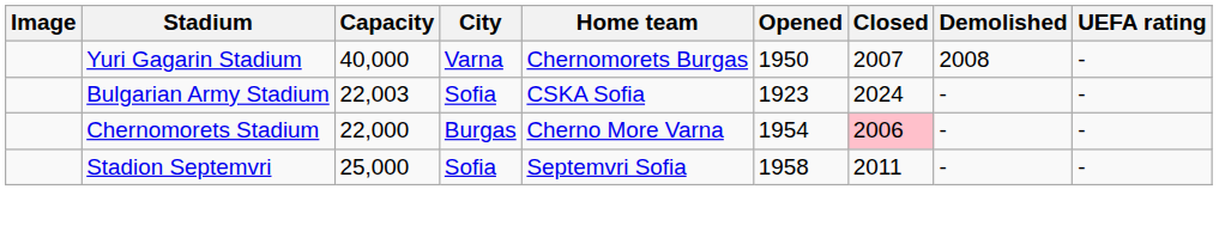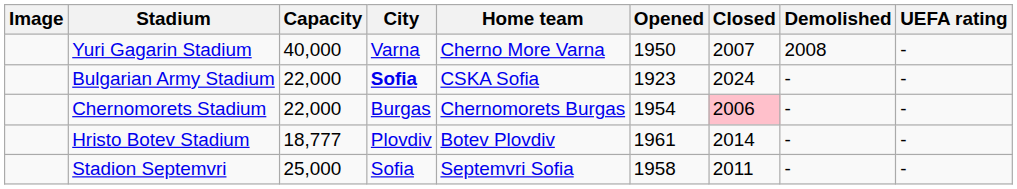 <table class="wikitable sortable">
 <tr>
 <th>Image</th>
 <th>Stadium</th>
 <th>Capacity</th>
 <th>City</th>
 <th>Home team</th>
 <th>Opened</th>
 <th>Closed</th>
 <th>Demolished</th>
 <th>UEFA rating</th>
 </tr>
 <tr>
 <td></td>
 <td><a href='#'>Yuri Gagarin Stadium</a></td>
 <td>40,000</td>
 <td><a href='#'>Varna</a></td>
-<td><a href='#'>Chernomorets Burgas</a></td>
+<td><a href='#'>Cherno More Varna</a></td>
 <td>1950</td>
 <td>2007</td>
 <td>2008</td>
 <td>-</td>
 </tr>
 <tr>
 <td></td>
 <td><a href='#'>Bulgarian Army Stadium</a></td>
-<td>22,003</td>
-<td><a href='#'>Sofia</a></td>
+<td>22,000</td>
+<td><strong><a href='#'>Sofia</a></strong></td>
 <td><a href='#'>CSKA Sofia</a></td>
 <td>1923</td>
 <td>2024</td>
 <td>-</td>
 <td>-</td>
 </tr>
 <tr>
 <td></td>
 <td><a href='#'>Chernomorets Stadium</a></td>
 <td>22,000</td>
 <td><a href='#'>Burgas</a></td>
-<td><a href='#'>Cherno More Varna</a></td>
+<td><a href='#'>Chernomorets Burgas</a></td>
 <td>1954</td>
 <td style="background: pink;">2006</td>
+<td>-</td>
+<td>-</td>
+</tr>
+<tr>
+<td></td>
+<td><a href='#'>Hristo Botev Stadium</a></td>
+<td>18,777</td>
+<td><a href='#'>Plovdiv</a></td>
+<td><a href='#'>Botev Plovdiv</a></td>
+<td>1961</td>
+<td>2014</td>
 <td>-</td>
 <td>-</td>
 </tr>
 <tr>
 <td></td>
 <td><a href='#'>Stadion Septemvri</a></td>
 <td>25,000</td>
 <td><a href='#'>Sofia</a></td>
 <td><a href='#'>Septemvri Sofia</a></td>
 <td>1958</td>
 <td>2011</td>
 <td>-</td>
 <td>-</td>
 </tr>
 </table>
